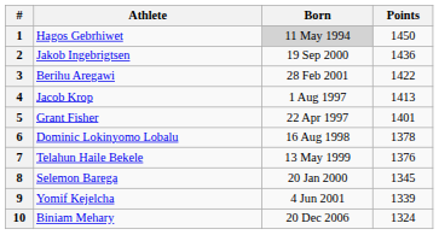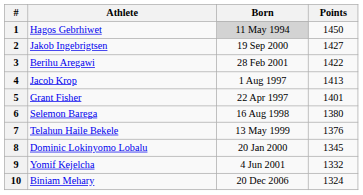 <table class="wikitable" width=80% style="font-size:90%; text-align:center;">
 <tr>
 <th>#</th>
 <th>Athlete</th>
 <th>Born</th>
 <th>Points</th>
 </tr>
 <tr>
 <th>1</th>
 <td align=left> <a href='#'>Hagos Gebrhiwet</a></td>
 <td style="background: lightgrey;">11 May 1994</td>
 <td>1450</td>
 </tr>
 <tr>
 <th>2</th>
 <td align=left> <a href='#'>Jakob Ingebrigtsen</a></td>
 <td>19 Sep 2000</td>
-<td>1436</td>
+<td>1427</td>
 </tr>
 <tr>
 <th>3</th>
 <td align=left> <a href='#'>Berihu Aregawi</a></td>
 <td>28 Feb 2001</td>
 <td>1422</td>
 </tr>
 <tr>
 <th>4</th>
 <td align=left> <a href='#'>Jacob Krop</a></td>
 <td>1 Aug 1997</td>
 <td>1413</td>
 </tr>
 <tr>
 <th>5</th>
 <td align=left> <a href='#'>Grant Fisher</a></td>
 <td>22 Apr 1997</td>
 <td>1401</td>
 </tr>
 <tr>
 <th>6</th>
-<td align=left> <a href='#'>Dominic Lokinyomo Lobalu</a></td>
+<td align=left> <a href='#'>Selemon Barega</a></td>
 <td>16 Aug 1998</td>
-<td>1378</td>
+<td>1380</td>
 </tr>
 <tr>
 <th>7</th>
 <td align=left> <a href='#'>Telahun Haile Bekele</a></td>
 <td>13 May 1999</td>
 <td>1376</td>
 </tr>
 <tr>
 <th>8</th>
-<td align=left> <a href='#'>Selemon Barega</a></td>
+<td align=left> <a href='#'>Dominic Lokinyomo Lobalu</a></td>
 <td>20 Jan 2000</td>
 <td>1345</td>
 </tr>
 <tr>
 <th>9</th>
 <td align=left> <a href='#'>Yomif Kejelcha</a></td>
 <td>4 Jun 2001</td>
-<td>1339</td>
+<td>1332</td>
 </tr>
 <tr>
 <th>10</th>
 <td align=left> <a href='#'>Biniam Mehary</a></td>
 <td>20 Dec 2006</td>
 <td>1324</td>
 </tr>
 </table>
